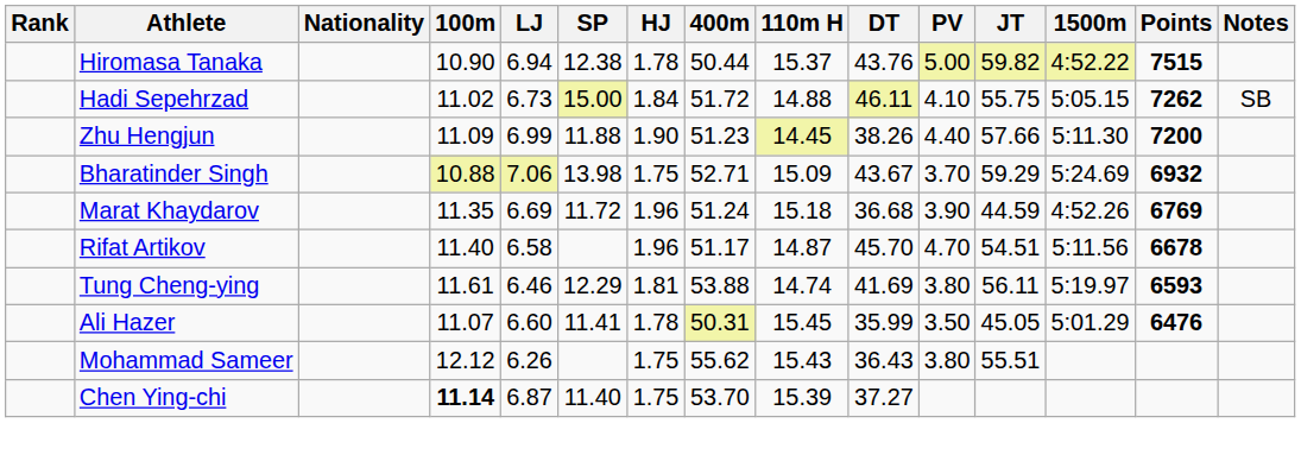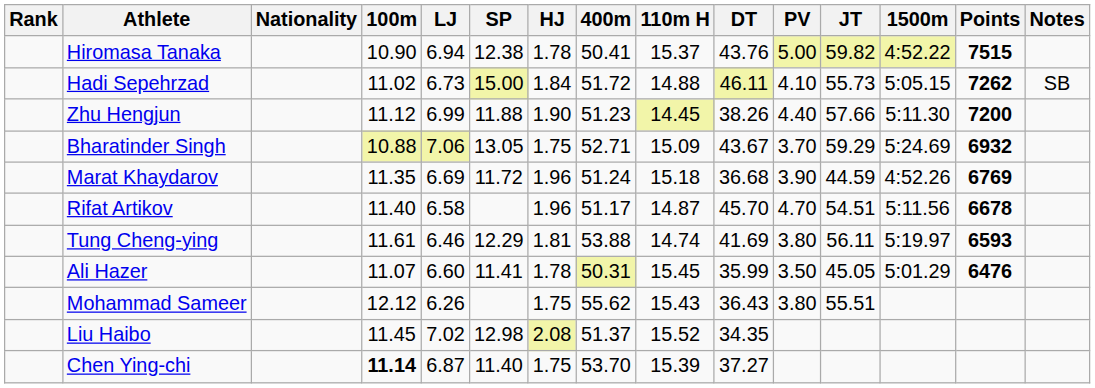 <table class="wikitable sortable" style=" text-align:center;">
 <tr>
 <th>Rank</th>
 <th>Athlete</th>
 <th>Nationality</th>
 <th>100m</th>
 <th>LJ</th>
 <th>SP</th>
 <th>HJ</th>
 <th>400m</th>
 <th>110m H</th>
 <th>DT</th>
 <th>PV</th>
 <th>JT</th>
 <th>1500m</th>
 <th>Points</th>
 <th>Notes</th>
 </tr>
 <tr>
 <td></td>
 <td align=left><a href='#'>Hiromasa Tanaka</a></td>
 <td align=left></td>
 <td>10.90</td>
 <td>6.94</td>
 <td>12.38</td>
 <td>1.78</td>
-<td>50.44</td>
+<td>50.41</td>
 <td>15.37</td>
 <td>43.76</td>
 <td bgcolor=#F2F5A9>5.00</td>
 <td bgcolor=#F2F5A9>59.82</td>
 <td bgcolor=#F2F5A9>4:52.22</td>
 <td><strong>7515</strong></td>
 <td></td>
 </tr>
 <tr>
 <td></td>
 <td align=left><a href='#'>Hadi Sepehrzad</a></td>
 <td align=left></td>
 <td>11.02</td>
 <td>6.73</td>
 <td bgcolor=#F2F5A9>15.00</td>
 <td>1.84</td>
 <td>51.72</td>
 <td>14.88</td>
 <td bgcolor=#F2F5A9>46.11</td>
 <td>4.10</td>
-<td>55.75</td>
+<td>55.73</td>
 <td>5:05.15</td>
 <td><strong>7262</strong></td>
 <td>SB</td>
 </tr>
 <tr>
 <td></td>
 <td align=left><a href='#'>Zhu Hengjun</a></td>
 <td align=left></td>
-<td>11.09</td>
+<td>11.12</td>
 <td>6.99</td>
 <td>11.88</td>
 <td>1.90</td>
 <td>51.23</td>
 <td bgcolor=#F2F5A9>14.45</td>
 <td>38.26</td>
 <td>4.40</td>
 <td>57.66</td>
 <td>5:11.30</td>
 <td><strong>7200</strong></td>
 <td></td>
 </tr>
 <tr>
 <td></td>
 <td align=left><a href='#'>Bharatinder Singh</a></td>
 <td align=left></td>
 <td bgcolor=#F2F5A9>10.88</td>
 <td bgcolor=#F2F5A9>7.06</td>
-<td>13.98</td>
+<td>13.05</td>
 <td>1.75</td>
 <td>52.71</td>
 <td>15.09</td>
 <td>43.67</td>
 <td>3.70</td>
 <td>59.29</td>
 <td>5:24.69</td>
 <td><strong>6932</strong></td>
 <td></td>
 </tr>
 <tr>
 <td></td>
 <td align=left><a href='#'>Marat Khaydarov</a></td>
 <td align=left></td>
 <td>11.35</td>
 <td>6.69</td>
 <td>11.72</td>
 <td>1.96</td>
 <td>51.24</td>
 <td>15.18</td>
 <td>36.68</td>
 <td>3.90</td>
 <td>44.59</td>
 <td>4:52.26</td>
 <td><strong>6769</strong></td>
 <td></td>
 </tr>
 <tr>
 <td></td>
 <td align=left><a href='#'>Rifat Artikov</a></td>
 <td align=left></td>
 <td>11.40</td>
 <td>6.58</td>
 <td></td>
 <td>1.96</td>
 <td>51.17</td>
 <td>14.87</td>
 <td>45.70</td>
 <td>4.70</td>
 <td>54.51</td>
 <td>5:11.56</td>
 <td><strong>6678</strong></td>
 <td></td>
 </tr>
 <tr>
 <td></td>
 <td align=left><a href='#'>Tung Cheng-ying</a></td>
 <td align=left></td>
 <td>11.61</td>
 <td>6.46</td>
 <td>12.29</td>
 <td>1.81</td>
 <td>53.88</td>
 <td>14.74</td>
 <td>41.69</td>
 <td>3.80</td>
 <td>56.11</td>
 <td>5:19.97</td>
 <td><strong>6593</strong></td>
 <td></td>
 </tr>
 <tr>
 <td></td>
 <td align=left><a href='#'>Ali Hazer</a></td>
 <td align=left></td>
 <td>11.07</td>
 <td>6.60</td>
 <td>11.41</td>
 <td>1.78</td>
 <td bgcolor=#F2F5A9>50.31</td>
 <td>15.45</td>
 <td>35.99</td>
 <td>3.50</td>
 <td>45.05</td>
 <td>5:01.29</td>
 <td><strong>6476</strong></td>
 <td></td>
 </tr>
 <tr>
 <td></td>
 <td align=left><a href='#'>Mohammad Sameer</a></td>
 <td align=left></td>
 <td>12.12</td>
 <td>6.26</td>
 <td></td>
 <td>1.75</td>
 <td>55.62</td>
 <td>15.43</td>
 <td>36.43</td>
 <td>3.80</td>
 <td>55.51</td>
 <td></td>
 <td><strong></strong></td>
 <td></td>
 </tr>
 <tr>
 <td></td>
+<td align=left><a href='#'>Liu Haibo</a></td>
+<td align=left></td>
+<td>11.45</td>
+<td>7.02</td>
+<td>12.98</td>
+<td bgcolor=#F2F5A9>2.08</td>
+<td>51.37</td>
+<td>15.52</td>
+<td>34.35</td>
+<td></td>
+<td></td>
+<td></td>
+<td><strong></strong></td>
+<td></td>
+</tr>
+<tr>
+<td></td>
 <td align=left><a href='#'>Chen Ying-chi</a></td>
 <td align=left></td>
 <td><strong>11.14</strong></td>
 <td>6.87</td>
 <td>11.40</td>
 <td>1.75</td>
 <td>53.70</td>
 <td>15.39</td>
 <td>37.27</td>
 <td></td>
 <td></td>
 <td></td>
 <td><strong></strong></td>
 <td></td>
 </tr>
 </table>
